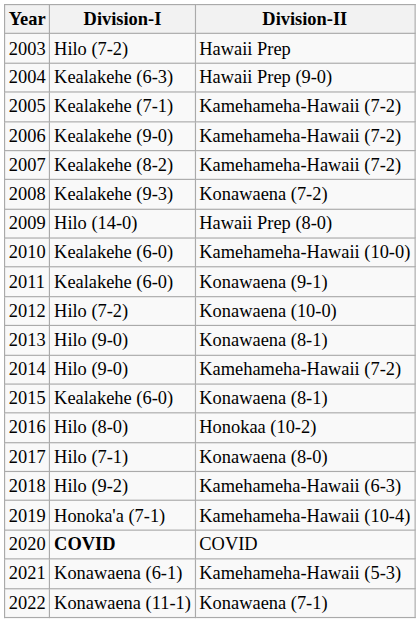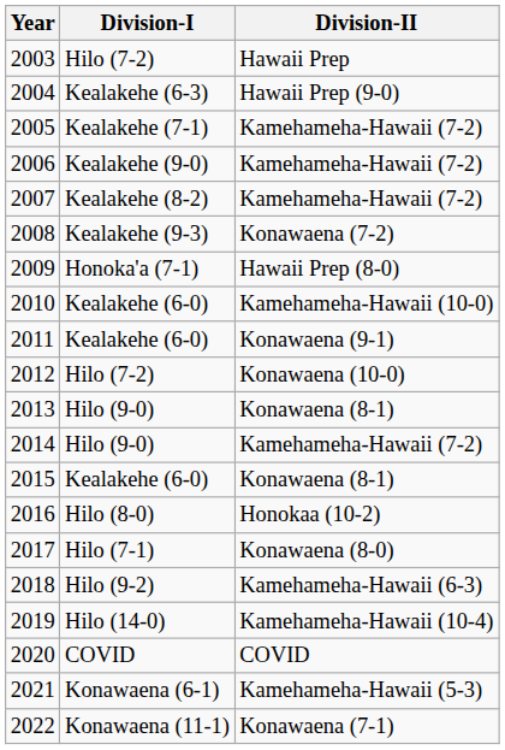 <table class="wikitable">
 <tr>
 <th>Year</th>
 <th>Division-I</th>
 <th>Division-II</th>
 </tr>
 <tr>
 <td>2003</td>
 <td>Hilo (7-2)</td>
 <td>Hawaii Prep</td>
 </tr>
 <tr>
 <td>2004</td>
 <td>Kealakehe (6-3)</td>
 <td>Hawaii Prep (9-0)</td>
 </tr>
 <tr>
 <td>2005</td>
 <td>Kealakehe (7-1)</td>
 <td>Kamehameha-Hawaii (7-2)</td>
 </tr>
 <tr>
 <td>2006</td>
 <td>Kealakehe (9-0)</td>
 <td>Kamehameha-Hawaii (7-2)</td>
 </tr>
 <tr>
 <td>2007</td>
 <td>Kealakehe (8-2)</td>
 <td>Kamehameha-Hawaii (7-2)</td>
 </tr>
 <tr>
 <td>2008</td>
 <td>Kealakehe (9-3)</td>
 <td>Konawaena (7-2)</td>
 </tr>
 <tr>
 <td>2009</td>
-<td>Hilo (14-0)</td>
+<td>Honoka'a (7-1)</td>
 <td>Hawaii Prep (8-0)</td>
 </tr>
 <tr>
 <td>2010</td>
 <td>Kealakehe (6-0)</td>
 <td>Kamehameha-Hawaii (10-0)</td>
 </tr>
 <tr>
 <td>2011</td>
 <td>Kealakehe (6-0)</td>
 <td>Konawaena (9-1)</td>
 </tr>
 <tr>
 <td>2012</td>
 <td>Hilo (7-2)</td>
 <td>Konawaena (10-0)</td>
 </tr>
 <tr>
 <td>2013</td>
 <td>Hilo (9-0)</td>
 <td>Konawaena (8-1)</td>
 </tr>
 <tr>
 <td>2014</td>
 <td>Hilo (9-0)</td>
 <td>Kamehameha-Hawaii (7-2)</td>
 </tr>
 <tr>
 <td>2015</td>
 <td>Kealakehe (6-0)</td>
 <td>Konawaena (8-1)</td>
 </tr>
 <tr>
 <td>2016</td>
 <td>Hilo (8-0)</td>
 <td>Honokaa (10-2)</td>
 </tr>
 <tr>
 <td>2017</td>
 <td>Hilo (7-1)</td>
 <td>Konawaena (8-0)</td>
 </tr>
 <tr>
 <td>2018</td>
 <td>Hilo (9-2)</td>
 <td>Kamehameha-Hawaii (6-3)</td>
 </tr>
 <tr>
 <td>2019</td>
-<td>Honoka'a (7-1)</td>
+<td>Hilo (14-0)</td>
 <td>Kamehameha-Hawaii (10-4)</td>
 </tr>
 <tr>
 <td>2020</td>
-<td><strong>COVID</strong></td>
+<td>COVID</td>
 <td>COVID</td>
 </tr>
 <tr>
 <td>2021</td>
 <td>Konawaena (6-1)</td>
 <td>Kamehameha-Hawaii (5-3)</td>
 </tr>
 <tr>
 <td>2022</td>
 <td>Konawaena (11-1)</td>
 <td>Konawaena (7-1)</td>
 </tr>
 </table>
